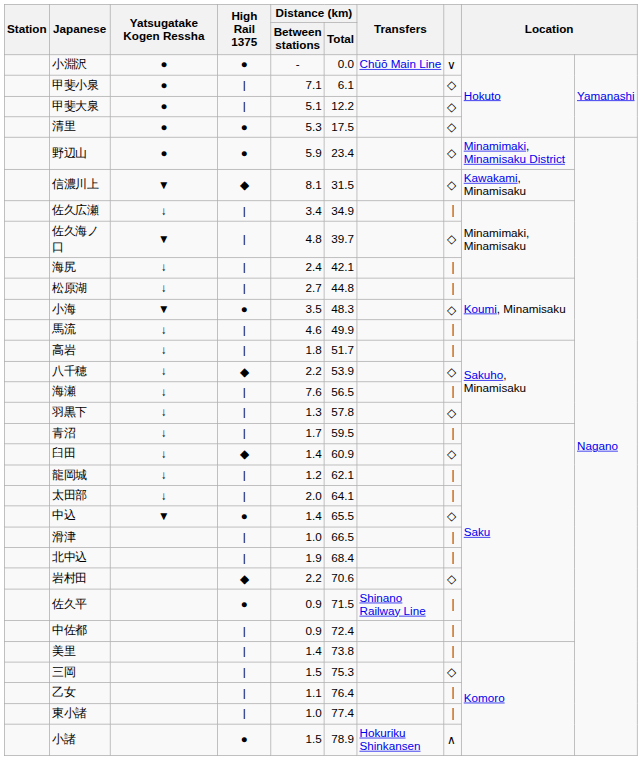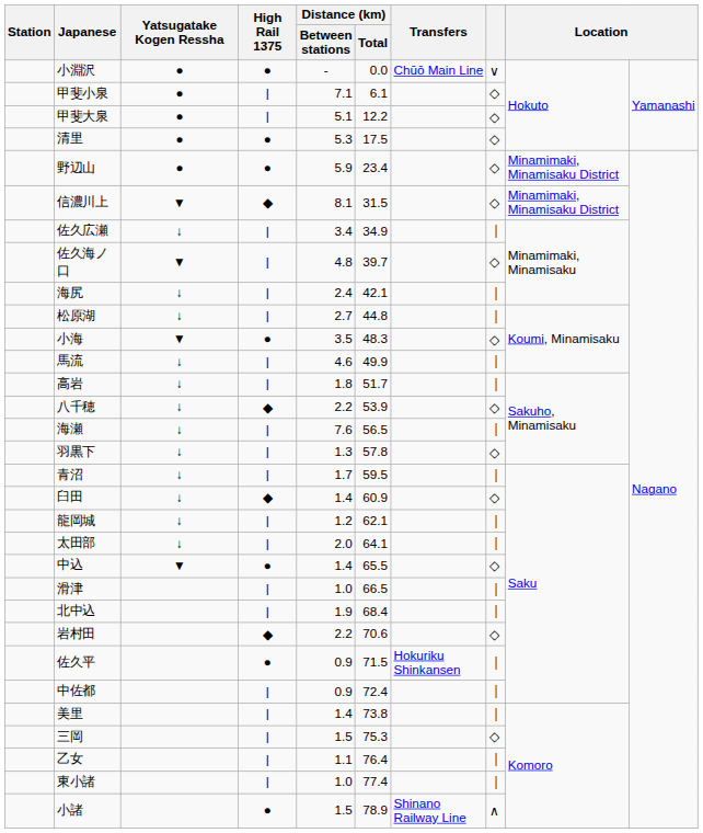 <table class="wikitable" rules="all">
 <tr>
 <th rowspan="2">Station</th>
 <th rowspan="2">Japanese</th>
 <th rowspan="2">Yatsugatake Kogen Ressha</th>
 <th rowspan="2">High Rail 1375</th>
 <th colspan="2">Distance (km)</th>
 <th rowspan="2">Transfers</th>
 <th rowspan="2" style="width:1em"> </th>
 <th rowspan="2" colspan="2">Location</th>
 </tr>
 <tr>
 <th>Between<br>stations</th>
 <th>Total</th>
 </tr>
 <tr>
 <td></td>
 <td>小淵沢</td>
 <td style="text-align:center;">●</td>
 <td style="text-align:center;">●</td>
 <td style="text-align:center;">-</td>
 <td style="text-align:right;">0.0</td>
 <td> <a href='#'>Chūō Main Line</a></td>
 <td>∨</td>
 <td rowspan="4"><a href='#'>Hokuto</a></td>
 <td rowspan="4"><a href='#'>Yamanashi</a></td>
 </tr>
 <tr>
 <td></td>
 <td>甲斐小泉</td>
 <td style="text-align:center;">●</td>
 <td style="text-align:center;">|</td>
 <td style="text-align:right;">7.1</td>
 <td style="text-align:right;">6.1</td>
 <td> </td>
 <td>◇</td>
 </tr>
 <tr>
 <td></td>
 <td>甲斐大泉</td>
 <td style="text-align:center;">●</td>
 <td style="text-align:center;">|</td>
 <td style="text-align:right;">5.1</td>
 <td style="text-align:right;">12.2</td>
 <td> </td>
 <td>◇</td>
 </tr>
 <tr>
 <td></td>
 <td>清里</td>
 <td style="text-align:center;">●</td>
 <td style="text-align:center;">●</td>
 <td style="text-align:right;">5.3</td>
 <td style="text-align:right;">17.5</td>
 <td> </td>
 <td>◇</td>
 </tr>
 <tr>
 <td></td>
 <td>野辺山</td>
 <td style="text-align:center;">●</td>
 <td style="text-align:center;">●</td>
 <td style="text-align:right;">5.9</td>
 <td style="text-align:right;">23.4</td>
 <td> </td>
 <td>◇</td>
 <td><a href='#'>Minamimaki</a>, <a href='#'>Minamisaku District</a></td>
 <td rowspan="27"><a href='#'>Nagano</a></td>
 </tr>
 <tr>
 <td></td>
 <td>信濃川上</td>
 <td style="text-align:center;">▼</td>
 <td style="text-align:center;">◆</td>
 <td style="text-align:right;">8.1</td>
 <td style="text-align:right;">31.5</td>
 <td> </td>
 <td>◇</td>
-<td><a href='#'>Kawakami</a>, Minamisaku</td>
+<td><a href='#'>Minamimaki</a>, <a href='#'>Minamisaku District</a></td>
 </tr>
 <tr>
 <td></td>
 <td>佐久広瀬</td>
 <td style="text-align:center;">↓</td>
 <td style="text-align:center;">|</td>
 <td style="text-align:right;">3.4</td>
 <td style="text-align:right;">34.9</td>
 <td> </td>
 <td>｜</td>
 <td rowspan="3">Minamimaki, Minamisaku</td>
 </tr>
 <tr>
 <td></td>
 <td>佐久海ノ口</td>
 <td style="text-align:center;">▼</td>
 <td style="text-align:center;">|</td>
 <td style="text-align:right;">4.8</td>
 <td style="text-align:right;">39.7</td>
 <td> </td>
 <td>◇</td>
 </tr>
 <tr>
 <td></td>
 <td>海尻</td>
 <td style="text-align:center;">↓</td>
 <td style="text-align:center;">|</td>
 <td style="text-align:right;">2.4</td>
 <td style="text-align:right;">42.1</td>
 <td> </td>
 <td>｜</td>
 </tr>
 <tr>
 <td></td>
 <td>松原湖</td>
 <td style="text-align:center;">↓</td>
 <td style="text-align:center;">|</td>
 <td style="text-align:right;">2.7</td>
 <td style="text-align:right;">44.8</td>
 <td> </td>
 <td>｜</td>
 <td rowspan="3"><a href='#'>Koumi</a>, Minamisaku</td>
 </tr>
 <tr>
 <td></td>
 <td>小海</td>
 <td style="text-align:center;">▼</td>
 <td style="text-align:center;">●</td>
 <td style="text-align:right;">3.5</td>
 <td style="text-align:right;">48.3</td>
 <td> </td>
 <td>◇</td>
 </tr>
 <tr>
 <td></td>
 <td>馬流</td>
 <td style="text-align:center;">↓</td>
 <td style="text-align:center;">|</td>
 <td style="text-align:right;">4.6</td>
 <td style="text-align:right;">49.9</td>
 <td> </td>
 <td>｜</td>
 </tr>
 <tr>
 <td></td>
 <td>高岩</td>
 <td style="text-align:center;">↓</td>
 <td style="text-align:center;">|</td>
 <td style="text-align:right;">1.8</td>
 <td style="text-align:right;">51.7</td>
 <td> </td>
 <td>｜</td>
 <td rowspan="4"><a href='#'>Sakuho</a>, Minamisaku</td>
 </tr>
 <tr>
 <td></td>
 <td>八千穂</td>
 <td style="text-align:center;">↓</td>
 <td style="text-align:center;">◆</td>
 <td style="text-align:right;">2.2</td>
 <td style="text-align:right;">53.9</td>
 <td> </td>
 <td>◇</td>
 </tr>
 <tr>
 <td></td>
 <td>海瀬</td>
 <td style="text-align:center;">↓</td>
 <td style="text-align:center;">|</td>
 <td style="text-align:right;">7.6</td>
 <td style="text-align:right;">56.5</td>
 <td> </td>
 <td>｜</td>
 </tr>
 <tr>
 <td></td>
 <td>羽黒下</td>
 <td style="text-align:center;">↓</td>
 <td style="text-align:center;">|</td>
 <td style="text-align:right;">1.3</td>
 <td style="text-align:right;">57.8</td>
 <td> </td>
 <td>◇</td>
 </tr>
 <tr>
 <td></td>
 <td>青沼</td>
 <td style="text-align:center;">↓</td>
 <td style="text-align:center;">|</td>
 <td style="text-align:right;">1.7</td>
 <td style="text-align:right;">59.5</td>
 <td> </td>
 <td>｜</td>
 <td rowspan="10"><a href='#'>Saku</a></td>
 </tr>
 <tr>
 <td></td>
 <td>臼田</td>
 <td style="text-align:center;">↓</td>
 <td style="text-align:center;">◆</td>
 <td style="text-align:right;">1.4</td>
 <td style="text-align:right;">60.9</td>
 <td> </td>
 <td>◇</td>
 </tr>
 <tr>
 <td></td>
 <td>龍岡城</td>
 <td style="text-align:center;">↓</td>
 <td style="text-align:center;">|</td>
 <td style="text-align:right;">1.2</td>
 <td style="text-align:right;">62.1</td>
 <td> </td>
 <td>｜</td>
 </tr>
 <tr>
 <td></td>
 <td>太田部</td>
 <td style="text-align:center;">↓</td>
 <td style="text-align:center;">|</td>
 <td style="text-align:right;">2.0</td>
 <td style="text-align:right;">64.1</td>
 <td> </td>
 <td>｜</td>
 </tr>
 <tr>
 <td></td>
 <td>中込</td>
 <td style="text-align:center;">▼</td>
 <td style="text-align:center;">●</td>
 <td style="text-align:right;">1.4</td>
 <td style="text-align:right;">65.5</td>
 <td> </td>
 <td>◇</td>
 </tr>
 <tr>
 <td></td>
 <td>滑津</td>
 <td style="text-align:center;"> </td>
 <td style="text-align:center;">|</td>
 <td style="text-align:right;">1.0</td>
 <td style="text-align:right;">66.5</td>
 <td> </td>
 <td>｜</td>
 </tr>
 <tr>
 <td></td>
 <td>北中込</td>
 <td style="text-align:center;"> </td>
 <td style="text-align:center;">|</td>
 <td style="text-align:right;">1.9</td>
 <td style="text-align:right;">68.4</td>
 <td> </td>
 <td>｜</td>
 </tr>
 <tr>
 <td></td>
 <td>岩村田</td>
 <td style="text-align:center;"> </td>
 <td style="text-align:center;">◆</td>
 <td style="text-align:right;">2.2</td>
 <td style="text-align:right;">70.6</td>
 <td> </td>
 <td>◇</td>
 </tr>
 <tr>
 <td></td>
 <td>佐久平</td>
 <td style="text-align:center;"> </td>
 <td style="text-align:center;">●</td>
 <td style="text-align:right;">0.9</td>
 <td style="text-align:right;">71.5</td>
-<td><a href='#'>Shinano Railway Line</a></td>
+<td><a href='#'>Hokuriku Shinkansen</a></td>
 <td>｜</td>
 </tr>
 <tr>
 <td></td>
 <td>中佐都</td>
 <td style="text-align:center;"> </td>
 <td style="text-align:center;">|</td>
 <td style="text-align:right;">0.9</td>
 <td style="text-align:right;">72.4</td>
 <td> </td>
 <td>｜</td>
 </tr>
 <tr>
 <td></td>
 <td>美里</td>
 <td style="text-align:center;"> </td>
 <td style="text-align:center;">|</td>
 <td style="text-align:right;">1.4</td>
 <td style="text-align:right;">73.8</td>
 <td> </td>
 <td>｜</td>
 <td rowspan="5"><a href='#'>Komoro</a></td>
 </tr>
 <tr>
 <td></td>
 <td>三岡</td>
 <td style="text-align:center;"> </td>
 <td style="text-align:center;">|</td>
 <td style="text-align:right;">1.5</td>
 <td style="text-align:right;">75.3</td>
 <td> </td>
 <td>◇</td>
 </tr>
 <tr>
 <td></td>
 <td>乙女</td>
 <td style="text-align:center;"> </td>
 <td style="text-align:center;">|</td>
 <td style="text-align:right;">1.1</td>
 <td style="text-align:right;">76.4</td>
 <td> </td>
 <td>｜</td>
 </tr>
 <tr>
 <td></td>
 <td>東小諸</td>
 <td style="text-align:center;"> </td>
 <td style="text-align:center;">|</td>
 <td style="text-align:right;">1.0</td>
 <td style="text-align:right;">77.4</td>
 <td> </td>
 <td>｜</td>
 </tr>
 <tr>
 <td></td>
 <td>小諸</td>
 <td style="text-align:center;"> </td>
 <td style="text-align:center;">●</td>
 <td style="text-align:right;">1.5</td>
 <td style="text-align:right;">78.9</td>
-<td><a href='#'>Hokuriku Shinkansen</a></td>
+<td><a href='#'>Shinano Railway Line</a></td>
 <td>∧</td>
 </tr>
 </table>
